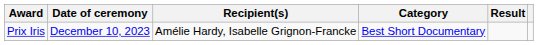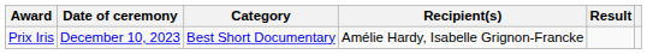 <table class="wikitable plainrowheaders sortable">
 <tr>
 <th scope="col">Award</th>
 <th scope="col">Date of ceremony</th>
+<th scope="col">Category</th>
 <th scope="col">Recipient(s)</th>
-<th scope="col">Category</th>
 <th scope="col">Result</th>
 <th scope="col" class="unsortable"></th>
 </tr>
 <tr>
 <td><a href='#'>Prix Iris</a></td>
 <td><a href='#'>December 10, 2023</a></td>
+<td><a href='#'>Best Short Documentary</a></td>
 <td>Amélie Hardy, Isabelle Grignon-Francke</td>
-<td><a href='#'>Best Short Documentary</a></td>
 <td></td>
 <td></td>
 </tr>
 </table>
